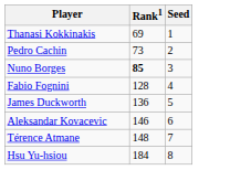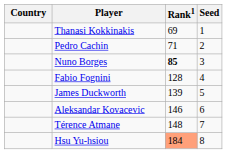 <table class="sortable wikitable">
 <tr>
+<th width="70">Country</th>
 <th width="175">Player</th>
 <th>Rank<sup>1</sup></th>
 <th>Seed</th>
 </tr>
 <tr>
+<td></td>
 <td><a href='#'>Thanasi Kokkinakis</a></td>
 <td>69</td>
 <td>1</td>
 </tr>
 <tr>
+<td></td>
 <td><a href='#'>Pedro Cachin</a></td>
-<td>73</td>
+<td>71</td>
 <td>2</td>
 </tr>
 <tr>
+<td></td>
 <td><a href='#'>Nuno Borges</a></td>
 <td><strong>85</strong></td>
 <td>3</td>
 </tr>
 <tr>
+<td></td>
 <td><a href='#'>Fabio Fognini</a></td>
 <td>128</td>
 <td>4</td>
 </tr>
 <tr>
+<td></td>
 <td><a href='#'>James Duckworth</a></td>
-<td>136</td>
+<td>139</td>
 <td>5</td>
 </tr>
 <tr>
+<td></td>
 <td><a href='#'>Aleksandar Kovacevic</a></td>
 <td>146</td>
 <td>6</td>
 </tr>
 <tr>
+<td></td>
 <td><a href='#'>Térence Atmane</a></td>
 <td>148</td>
 <td>7</td>
 </tr>
 <tr>
+<td></td>
 <td><a href='#'>Hsu Yu-hsiou</a></td>
-<td>184</td>
+<td style="background: lightsalmon;">184</td>
 <td>8</td>
 </tr>
 </table>
